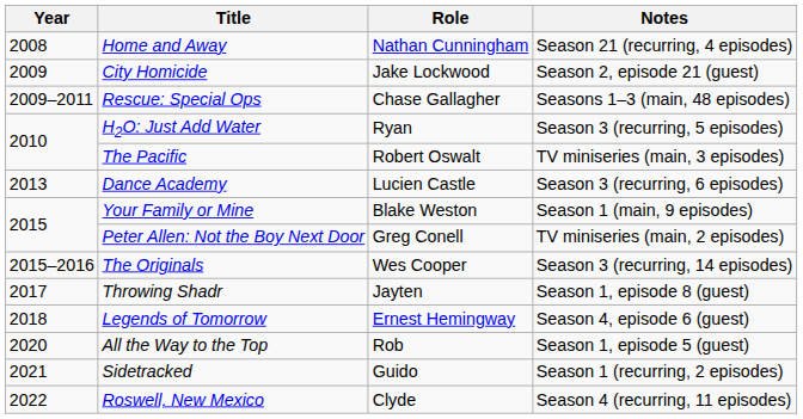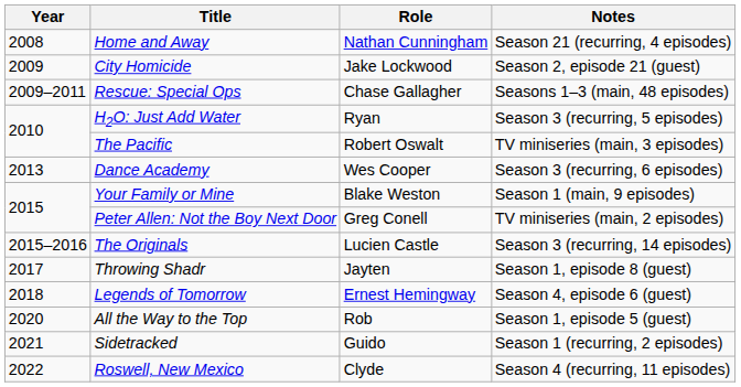 <table class="wikitable">
 <tr>
 <th>Year</th>
 <th>Title</th>
 <th>Role</th>
 <th>Notes</th>
 </tr>
 <tr>
 <td>2008</td>
 <td><em><a href='#'>Home and Away</a></em></td>
 <td><a href='#'>Nathan Cunningham</a></td>
 <td>Season 21 (recurring, 4 episodes)</td>
 </tr>
 <tr>
 <td>2009</td>
 <td><em><a href='#'>City Homicide</a></em></td>
 <td>Jake Lockwood</td>
 <td>Season 2, episode 21 (guest)</td>
 </tr>
 <tr>
 <td>2009–2011</td>
 <td><em><a href='#'>Rescue: Special Ops</a></em></td>
 <td>Chase Gallagher</td>
 <td>Seasons 1–3 (main, 48 episodes)</td>
 </tr>
 <tr>
 <td rowspan="2">2010</td>
 <td><em><a href='#'>H<sub>2</sub>O: Just Add Water</a></em></td>
 <td>Ryan</td>
 <td>Season 3 (recurring, 5 episodes)</td>
 </tr>
 <tr>
 <td><em><a href='#'>The Pacific</a></em></td>
 <td>Robert Oswalt</td>
 <td>TV miniseries (main, 3 episodes)</td>
 </tr>
 <tr>
 <td>2013</td>
 <td><em><a href='#'>Dance Academy</a></em></td>
-<td>Lucien Castle</td>
+<td>Wes Cooper</td>
 <td>Season 3 (recurring, 6 episodes)</td>
 </tr>
 <tr>
 <td rowspan="2">2015</td>
 <td><em><a href='#'>Your Family or Mine</a></em></td>
 <td>Blake Weston</td>
 <td>Season 1 (main, 9 episodes)</td>
 </tr>
 <tr>
 <td><em><a href='#'>Peter Allen: Not the Boy Next Door</a></em></td>
 <td>Greg Conell</td>
 <td>TV miniseries (main, 2 episodes)</td>
 </tr>
 <tr>
 <td>2015–2016</td>
 <td><em><a href='#'>The Originals</a></em></td>
-<td>Wes Cooper</td>
+<td>Lucien Castle</td>
 <td>Season 3 (recurring, 14 episodes)</td>
 </tr>
 <tr>
 <td>2017</td>
 <td><em>Throwing Shadr</em></td>
 <td>Jayten</td>
 <td>Season 1, episode 8 (guest)</td>
 </tr>
 <tr>
 <td>2018</td>
 <td><em><a href='#'>Legends of Tomorrow</a></em></td>
 <td><a href='#'>Ernest Hemingway</a></td>
 <td>Season 4, episode 6 (guest)</td>
 </tr>
 <tr>
 <td>2020</td>
 <td><em>All the Way to the Top</em></td>
 <td>Rob</td>
 <td>Season 1, episode 5 (guest)</td>
 </tr>
 <tr>
 <td>2021</td>
 <td><em>Sidetracked</em></td>
 <td>Guido</td>
 <td>Season 1 (recurring, 2 episodes)</td>
 </tr>
 <tr>
 <td>2022</td>
 <td><em><a href='#'>Roswell, New Mexico</a></em></td>
 <td>Clyde</td>
 <td>Season 4 (recurring, 11 episodes)</td>
 </tr>
 </table>
